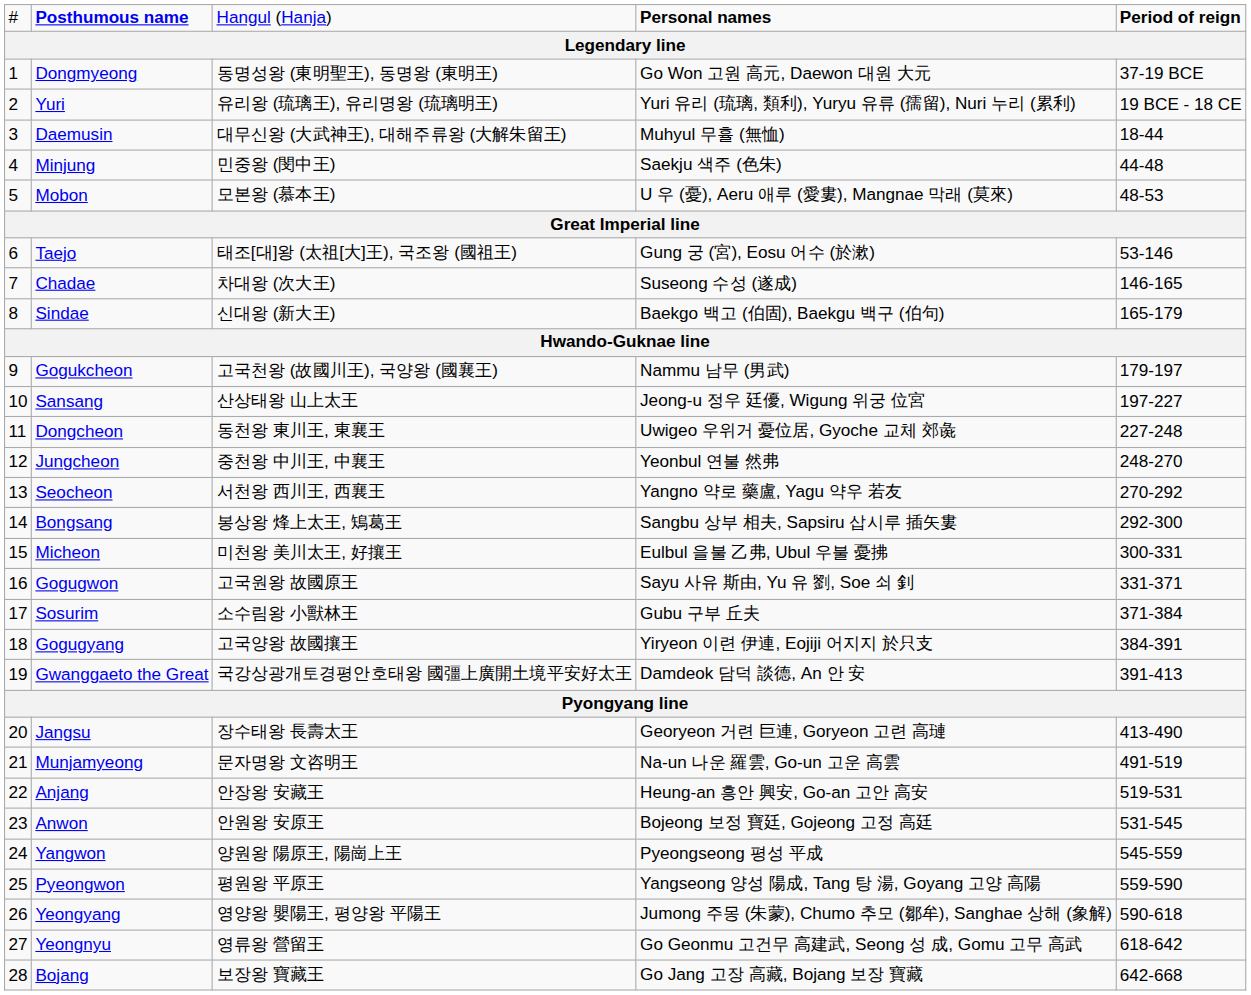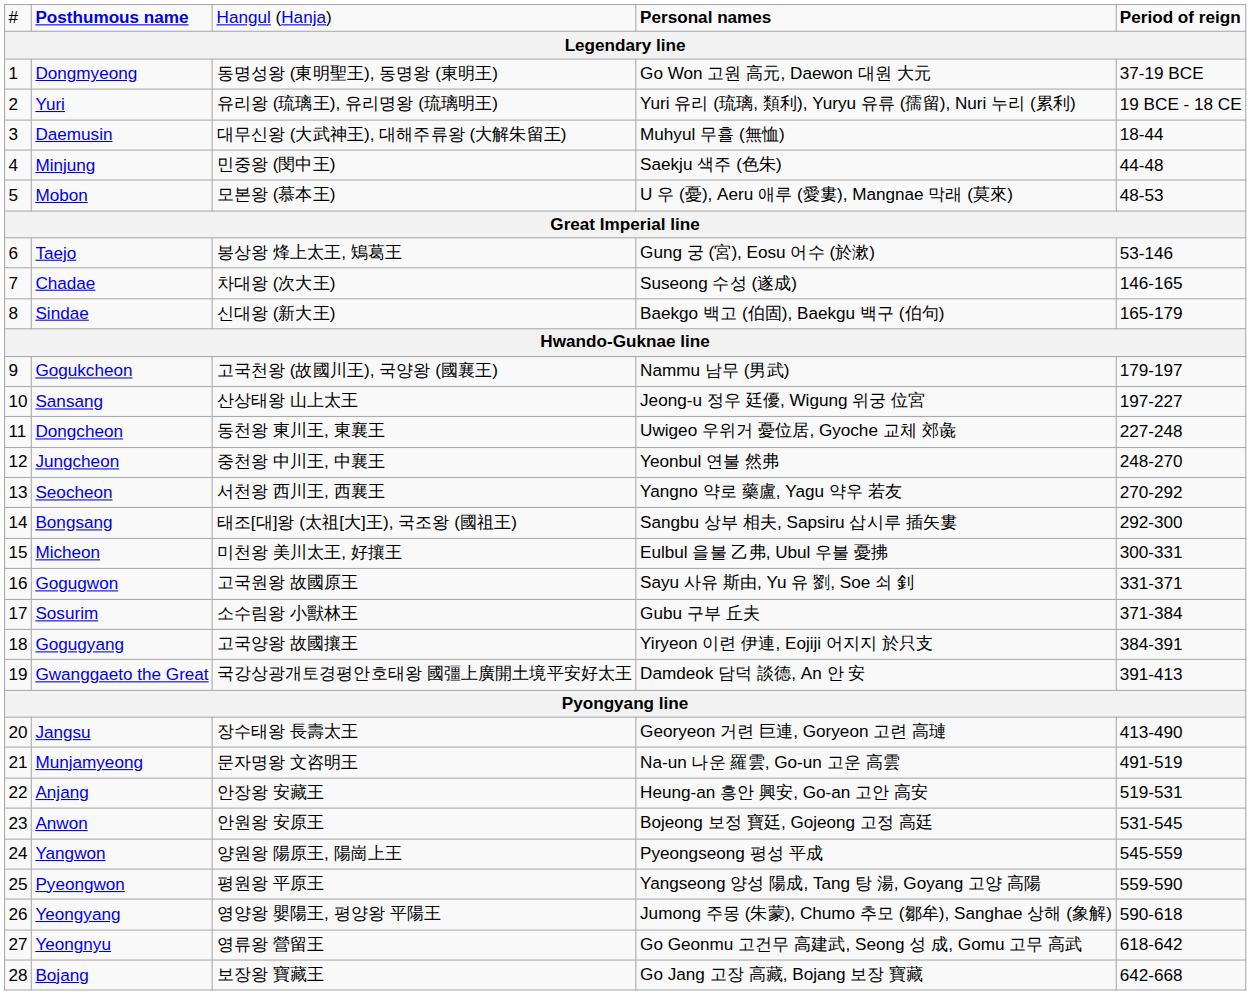 <table class="wikitable">
 <tr ---->
 <td>#</td>
 <td><strong><a href='#'>Posthumous name</a></strong></td>
 <td><a href='#'>Hangul</a> (<a href='#'>Hanja</a>)</td>
 <td><strong>Personal names</strong></td>
 <td><strong>Period of reign</strong></td>
 </tr>
 <tr ---->
 <th colspan="5"><strong>Legendary line</strong></th>
 </tr>
 <tr ---->
 <td>1</td>
 <td><a href='#'>Dongmyeong</a></td>
 <td>동명성왕 (東明聖王), 동명왕 (東明王)</td>
 <td>Go Won 고원 高元, Daewon 대원 大元</td>
 <td>37-19 BCE</td>
 </tr>
 <tr ---->
 <td>2</td>
 <td><a href='#'>Yuri</a></td>
 <td>유리왕 (琉璃王), 유리명왕 (琉璃明王)</td>
 <td>Yuri 유리 (琉璃, 類利), Yuryu 유류 (孺留), Nuri 누리 (累利)</td>
 <td>19 BCE - 18 CE</td>
 </tr>
 <tr ---->
 <td>3</td>
 <td><a href='#'>Daemusin</a></td>
 <td>대무신왕 (大武神王), 대해주류왕 (大解朱留王)</td>
 <td>Muhyul 무휼 (無恤)</td>
 <td>18-44</td>
 </tr>
 <tr ---->
 <td>4</td>
 <td><a href='#'>Minjung</a></td>
 <td>민중왕 (閔中王)</td>
 <td>Saekju 색주 (色朱)</td>
 <td>44-48</td>
 </tr>
 <tr ---->
 <td>5</td>
 <td><a href='#'>Mobon</a></td>
 <td>모본왕 (慕本王)</td>
 <td>U 우 (憂), Aeru 애루 (愛婁), Mangnae 막래 (莫來)</td>
 <td>48-53</td>
 </tr>
 <tr ---->
 <th colspan="5"><strong>Great Imperial line</strong></th>
 </tr>
 <tr ---->
 <td>6</td>
 <td><a href='#'>Taejo</a></td>
-<td>태조[대]왕 (太祖[大]王), 국조왕 (國祖王)</td>
+<td>봉상왕 烽上太王, 鴙葛王</td>
 <td>Gung 궁 (宮), Eosu 어수 (於漱)</td>
 <td>53-146</td>
 </tr>
 <tr ---->
 <td>7</td>
 <td><a href='#'>Chadae</a></td>
 <td>차대왕 (次大王)</td>
 <td>Suseong 수성 (遂成)</td>
 <td>146-165</td>
 </tr>
 <tr ---->
 <td>8</td>
 <td><a href='#'>Sindae</a></td>
 <td>신대왕 (新大王)</td>
 <td>Baekgo 백고 (伯固), Baekgu 백구 (伯句)</td>
 <td>165-179</td>
 </tr>
 <tr ---->
 <th colspan="5"><strong>Hwando-Guknae line</strong></th>
 </tr>
 <tr ---->
 <td>9</td>
 <td><a href='#'>Gogukcheon</a></td>
 <td>고국천왕 (故國川王), 국양왕 (國襄王)</td>
 <td>Nammu 남무 (男武)</td>
 <td>179-197</td>
 </tr>
 <tr ---->
 <td>10</td>
 <td><a href='#'>Sansang</a></td>
 <td>산상태왕 山上太王</td>
 <td>Jeong-u 정우 廷優, Wigung 위궁 位宮</td>
 <td>197-227</td>
 </tr>
 <tr ---->
 <td>11</td>
 <td><a href='#'>Dongcheon</a></td>
 <td>동천왕 東川王, 東襄王</td>
 <td>Uwigeo 우위거 憂位居, Gyoche 교체 郊彘</td>
 <td>227-248</td>
 </tr>
 <tr ---->
 <td>12</td>
 <td><a href='#'>Jungcheon</a></td>
 <td>중천왕 中川王, 中襄王</td>
 <td>Yeonbul 연불 然弗</td>
 <td>248-270</td>
 </tr>
 <tr ---->
 <td>13</td>
 <td><a href='#'>Seocheon</a></td>
 <td>서천왕 西川王, 西襄王</td>
 <td>Yangno 약로 藥盧, Yagu 약우 若友</td>
 <td>270-292</td>
 </tr>
 <tr ---->
 <td>14</td>
 <td><a href='#'>Bongsang</a></td>
-<td>봉상왕 烽上太王, 鴙葛王</td>
+<td>태조[대]왕 (太祖[大]王), 국조왕 (國祖王)</td>
 <td>Sangbu 상부 相夫, Sapsiru 삽시루 插矢婁</td>
 <td>292-300</td>
 </tr>
 <tr ---->
 <td>15</td>
 <td><a href='#'>Micheon</a></td>
 <td>미천왕 美川太王, 好攘王</td>
 <td>Eulbul 을불 乙弗, Ubul 우불 憂拂</td>
 <td>300-331</td>
 </tr>
 <tr ---->
 <td>16</td>
 <td><a href='#'>Gogugwon</a></td>
 <td>고국원왕 故國原王</td>
 <td>Sayu 사유 斯由, Yu 유 劉, Soe 쇠 釗</td>
 <td>331-371</td>
 </tr>
 <tr ---->
 <td>17</td>
 <td><a href='#'>Sosurim</a></td>
 <td>소수림왕 小獸林王</td>
 <td>Gubu 구부 丘夫</td>
 <td>371-384</td>
 </tr>
 <tr ---->
 <td>18</td>
 <td><a href='#'>Gogugyang</a></td>
 <td>고국양왕 故國攘王</td>
 <td>Yiryeon 이련 伊連, Eojiji 어지지 於只支</td>
 <td>384-391</td>
 </tr>
 <tr ---->
 <td>19</td>
 <td><a href='#'>Gwanggaeto the Great</a></td>
 <td>국강상광개토경평안호태왕 國彊上廣開土境平安好太王</td>
 <td>Damdeok 담덕 談德, An 안 安</td>
 <td>391-413</td>
 </tr>
 <tr ---->
 <th colspan="5"><strong>Pyongyang line</strong></th>
 </tr>
 <tr ---->
 <td>20</td>
 <td><a href='#'>Jangsu</a></td>
 <td>장수태왕 長壽太王</td>
 <td>Georyeon 거련 巨連, Goryeon 고련 高璉</td>
 <td>413-490</td>
 </tr>
 <tr ---->
 <td>21</td>
 <td><a href='#'>Munjamyeong</a></td>
 <td>문자명왕 文咨明王</td>
 <td>Na-un 나운 羅雲, Go-un 고운 高雲</td>
 <td>491-519</td>
 </tr>
 <tr ---->
 <td>22</td>
 <td><a href='#'>Anjang</a></td>
 <td>안장왕 安藏王</td>
 <td>Heung-an 흥안 興安, Go-an 고안 高安</td>
 <td>519-531</td>
 </tr>
 <tr ---->
 <td>23</td>
 <td><a href='#'>Anwon</a></td>
 <td>안원왕 安原王</td>
 <td>Bojeong 보정 寶廷, Gojeong 고정 高廷</td>
 <td>531-545</td>
 </tr>
 <tr ---->
 <td>24</td>
 <td><a href='#'>Yangwon</a></td>
 <td>양원왕 陽原王, 陽崗上王</td>
 <td>Pyeongseong 평성 平成</td>
 <td>545-559</td>
 </tr>
 <tr ---->
 <td>25</td>
 <td><a href='#'>Pyeongwon</a></td>
 <td>평원왕 平原王</td>
 <td>Yangseong 양성 陽成, Tang 탕 湯, Goyang 고양 高陽</td>
 <td>559-590</td>
 </tr>
 <tr ---->
 <td>26</td>
 <td><a href='#'>Yeongyang</a></td>
 <td>영양왕 嬰陽王, 평양왕 平陽王</td>
 <td>Jumong 주몽 (朱蒙), Chumo 추모 (鄒牟), Sanghae 상해 (象解)</td>
 <td>590-618</td>
 </tr>
 <tr ---->
 <td>27</td>
 <td><a href='#'>Yeongnyu</a></td>
 <td>영류왕 營留王</td>
 <td>Go Geonmu 고건무 高建武, Seong 성 成, Gomu 고무 高武</td>
 <td>618-642</td>
 </tr>
 <tr ---->
 <td>28</td>
 <td><a href='#'>Bojang</a></td>
 <td>보장왕 寶藏王</td>
 <td>Go Jang 고장 高藏, Bojang 보장 寶藏</td>
 <td>642-668</td>
 </tr>
 </table>
